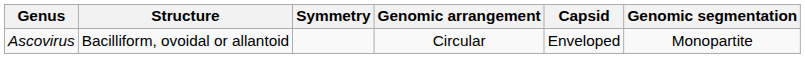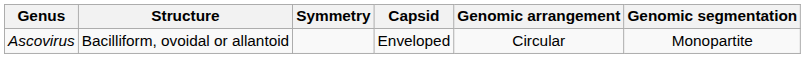 <table class="wikitable sortable" style="text-align:center">
 <tr>
 <th>Genus</th>
 <th>Structure</th>
 <th>Symmetry</th>
+<th>Capsid</th>
 <th>Genomic arrangement</th>
-<th>Capsid</th>
 <th>Genomic segmentation</th>
 </tr>
 <tr>
 <td><em>Ascovirus</em></td>
 <td>Bacilliform, ovoidal or allantoid</td>
 <td></td>
+<td>Enveloped</td>
 <td>Circular</td>
-<td>Enveloped</td>
 <td>Monopartite</td>
 </tr>
 </table>
